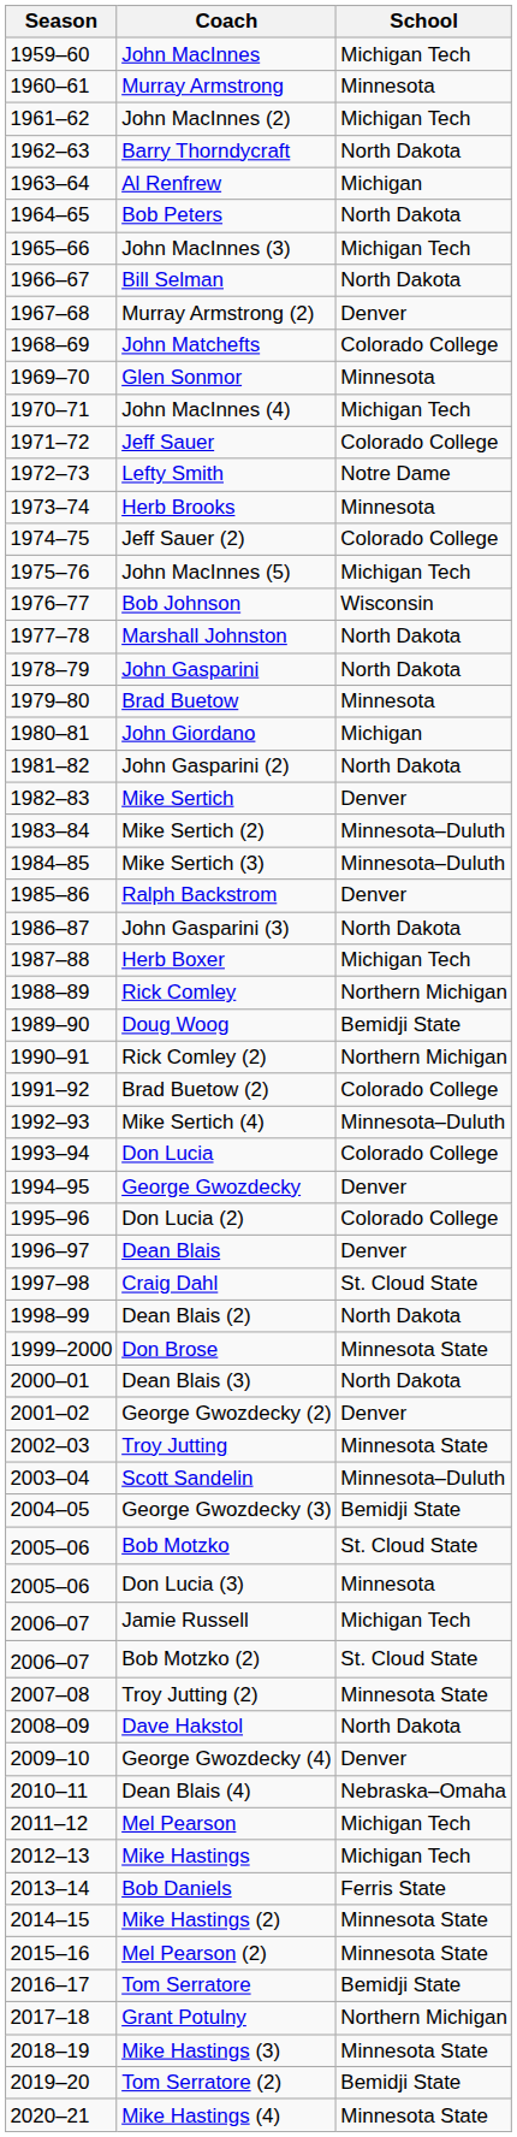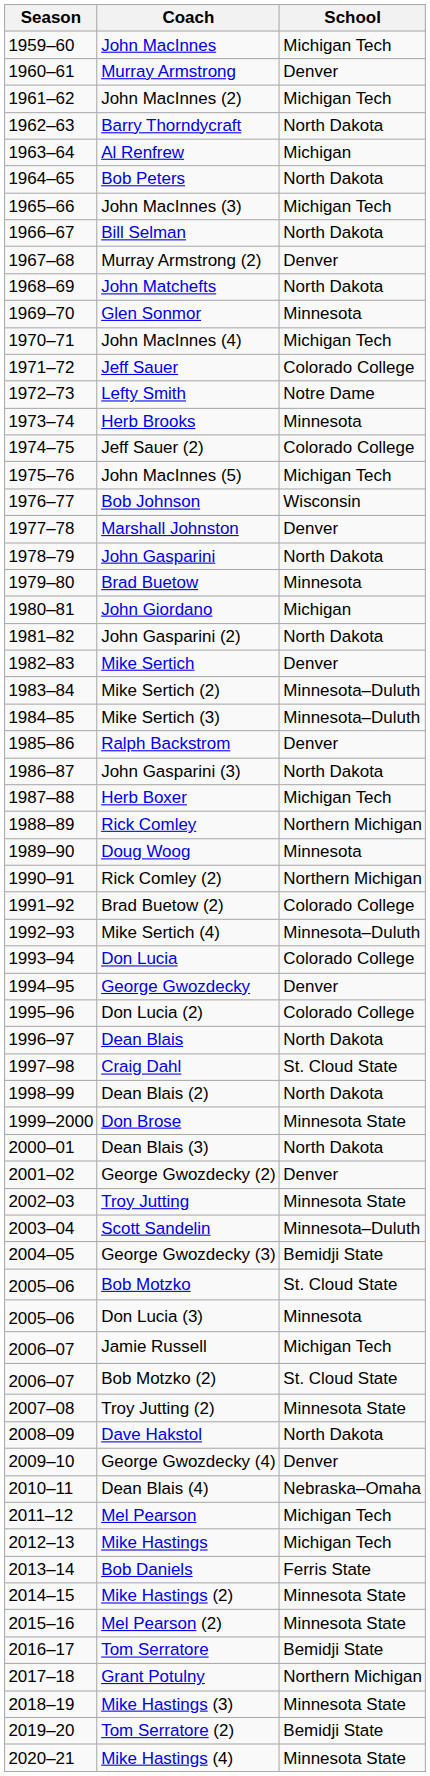 <table class="sortable wikitable">
 <tr>
 <th>Season</th>
 <th>Coach</th>
 <th>School</th>
 </tr>
 <tr>
 <td>1959–60</td>
 <td><a href='#'>John MacInnes</a></td>
 <td>Michigan Tech</td>
 </tr>
 <tr>
 <td>1960–61</td>
 <td><a href='#'>Murray Armstrong</a></td>
-<td>Minnesota</td>
+<td>Denver</td>
 </tr>
 <tr>
 <td>1961–62</td>
 <td>John MacInnes (2)</td>
 <td>Michigan Tech</td>
 </tr>
 <tr>
 <td>1962–63</td>
 <td><a href='#'>Barry Thorndycraft</a></td>
 <td>North Dakota</td>
 </tr>
 <tr>
 <td>1963–64</td>
 <td><a href='#'>Al Renfrew</a></td>
 <td>Michigan</td>
 </tr>
 <tr>
 <td>1964–65</td>
 <td><a href='#'>Bob Peters</a></td>
 <td>North Dakota</td>
 </tr>
 <tr>
 <td>1965–66</td>
 <td>John MacInnes (3)</td>
 <td>Michigan Tech</td>
 </tr>
 <tr>
 <td>1966–67</td>
 <td><a href='#'>Bill Selman</a></td>
 <td>North Dakota</td>
 </tr>
 <tr>
 <td>1967–68</td>
 <td>Murray Armstrong (2)</td>
 <td>Denver</td>
 </tr>
 <tr>
 <td>1968–69</td>
 <td><a href='#'>John Matchefts</a></td>
-<td>Colorado College</td>
+<td>North Dakota</td>
 </tr>
 <tr>
 <td>1969–70</td>
 <td><a href='#'>Glen Sonmor</a></td>
 <td>Minnesota</td>
 </tr>
 <tr>
 <td>1970–71</td>
 <td>John MacInnes (4)</td>
 <td>Michigan Tech</td>
 </tr>
 <tr>
 <td>1971–72</td>
 <td><a href='#'>Jeff Sauer</a></td>
 <td>Colorado College</td>
 </tr>
 <tr>
 <td>1972–73</td>
 <td><a href='#'>Lefty Smith</a></td>
 <td>Notre Dame</td>
 </tr>
 <tr>
 <td>1973–74</td>
 <td><a href='#'>Herb Brooks</a></td>
 <td>Minnesota</td>
 </tr>
 <tr>
 <td>1974–75</td>
 <td>Jeff Sauer (2)</td>
 <td>Colorado College</td>
 </tr>
 <tr>
 <td>1975–76</td>
 <td>John MacInnes (5)</td>
 <td>Michigan Tech</td>
 </tr>
 <tr>
 <td>1976–77</td>
 <td><a href='#'>Bob Johnson</a></td>
 <td>Wisconsin</td>
 </tr>
 <tr>
 <td>1977–78</td>
 <td><a href='#'>Marshall Johnston</a></td>
-<td>North Dakota</td>
+<td>Denver</td>
 </tr>
 <tr>
 <td>1978–79</td>
 <td><a href='#'>John Gasparini</a></td>
 <td>North Dakota</td>
 </tr>
 <tr>
 <td>1979–80</td>
 <td><a href='#'>Brad Buetow</a></td>
 <td>Minnesota</td>
 </tr>
 <tr>
 <td>1980–81</td>
 <td><a href='#'>John Giordano</a></td>
 <td>Michigan</td>
 </tr>
 <tr>
 <td>1981–82</td>
 <td>John Gasparini (2)</td>
 <td>North Dakota</td>
 </tr>
 <tr>
 <td>1982–83</td>
 <td><a href='#'>Mike Sertich</a></td>
 <td>Denver</td>
 </tr>
 <tr>
 <td>1983–84</td>
 <td>Mike Sertich (2)</td>
 <td>Minnesota–Duluth</td>
 </tr>
 <tr>
 <td>1984–85</td>
 <td>Mike Sertich (3)</td>
 <td>Minnesota–Duluth</td>
 </tr>
 <tr>
 <td>1985–86</td>
 <td><a href='#'>Ralph Backstrom</a></td>
 <td>Denver</td>
 </tr>
 <tr>
 <td>1986–87</td>
 <td>John Gasparini (3)</td>
 <td>North Dakota</td>
 </tr>
 <tr>
 <td>1987–88</td>
 <td><a href='#'>Herb Boxer</a></td>
 <td>Michigan Tech</td>
 </tr>
 <tr>
 <td>1988–89</td>
 <td><a href='#'>Rick Comley</a></td>
 <td>Northern Michigan</td>
 </tr>
 <tr>
 <td>1989–90</td>
 <td><a href='#'>Doug Woog</a></td>
-<td>Bemidji State</td>
+<td>Minnesota</td>
 </tr>
 <tr>
 <td>1990–91</td>
 <td>Rick Comley (2)</td>
 <td>Northern Michigan</td>
 </tr>
 <tr>
 <td>1991–92</td>
 <td>Brad Buetow (2)</td>
 <td>Colorado College</td>
 </tr>
 <tr>
 <td>1992–93</td>
 <td>Mike Sertich (4)</td>
 <td>Minnesota–Duluth</td>
 </tr>
 <tr>
 <td>1993–94</td>
 <td><a href='#'>Don Lucia</a></td>
 <td>Colorado College</td>
 </tr>
 <tr>
 <td>1994–95</td>
 <td><a href='#'>George Gwozdecky</a></td>
 <td>Denver</td>
 </tr>
 <tr>
 <td>1995–96</td>
 <td>Don Lucia (2)</td>
 <td>Colorado College</td>
 </tr>
 <tr>
 <td>1996–97</td>
 <td><a href='#'>Dean Blais</a></td>
-<td>Denver</td>
+<td>North Dakota</td>
 </tr>
 <tr>
 <td>1997–98</td>
 <td><a href='#'>Craig Dahl</a></td>
 <td>St. Cloud State</td>
 </tr>
 <tr>
 <td>1998–99</td>
 <td>Dean Blais (2)</td>
 <td>North Dakota</td>
 </tr>
 <tr>
 <td>1999–2000</td>
 <td><a href='#'>Don Brose</a></td>
 <td>Minnesota State</td>
 </tr>
 <tr>
 <td>2000–01</td>
 <td>Dean Blais (3)</td>
 <td>North Dakota</td>
 </tr>
 <tr>
 <td>2001–02</td>
 <td>George Gwozdecky (2)</td>
 <td>Denver</td>
 </tr>
 <tr>
 <td>2002–03</td>
 <td><a href='#'>Troy Jutting</a></td>
 <td>Minnesota State</td>
 </tr>
 <tr>
 <td>2003–04</td>
 <td><a href='#'>Scott Sandelin</a></td>
 <td>Minnesota–Duluth</td>
 </tr>
 <tr>
 <td>2004–05</td>
 <td>George Gwozdecky (3)</td>
 <td>Bemidji State</td>
 </tr>
 <tr>
 <td>2005–06<sup></sup></td>
 <td><a href='#'>Bob Motzko</a></td>
 <td>St. Cloud State</td>
 </tr>
 <tr>
 <td>2005–06<sup></sup></td>
 <td>Don Lucia (3)</td>
 <td>Minnesota</td>
 </tr>
 <tr>
 <td>2006–07<sup></sup></td>
 <td>Jamie Russell</td>
 <td>Michigan Tech</td>
 </tr>
 <tr>
 <td>2006–07<sup></sup></td>
 <td>Bob Motzko (2)</td>
 <td>St. Cloud State</td>
 </tr>
 <tr>
 <td>2007–08</td>
 <td>Troy Jutting (2)</td>
 <td>Minnesota State</td>
 </tr>
 <tr>
 <td>2008–09</td>
 <td><a href='#'>Dave Hakstol</a></td>
 <td>North Dakota</td>
 </tr>
 <tr>
 <td>2009–10</td>
 <td>George Gwozdecky (4)</td>
 <td>Denver</td>
 </tr>
 <tr>
 <td>2010–11</td>
 <td>Dean Blais (4)</td>
 <td>Nebraska–Omaha</td>
 </tr>
 <tr>
 <td>2011–12</td>
 <td><a href='#'>Mel Pearson</a></td>
 <td>Michigan Tech</td>
 </tr>
 <tr>
 <td>2012–13</td>
 <td><a href='#'>Mike Hastings</a></td>
 <td>Michigan Tech</td>
 </tr>
 <tr>
 <td>2013–14</td>
 <td><a href='#'>Bob Daniels</a></td>
 <td>Ferris State</td>
 </tr>
 <tr>
 <td>2014–15</td>
 <td><a href='#'>Mike Hastings</a> (2)</td>
 <td>Minnesota State</td>
 </tr>
 <tr>
 <td>2015–16</td>
 <td><a href='#'>Mel Pearson</a> (2)</td>
 <td>Minnesota State</td>
 </tr>
 <tr>
 <td>2016–17</td>
 <td><a href='#'>Tom Serratore</a></td>
 <td>Bemidji State</td>
 </tr>
 <tr>
 <td>2017–18</td>
 <td><a href='#'>Grant Potulny</a></td>
 <td>Northern Michigan</td>
 </tr>
 <tr>
 <td>2018–19</td>
 <td><a href='#'>Mike Hastings</a> (3)</td>
 <td>Minnesota State</td>
 </tr>
 <tr>
 <td>2019–20</td>
 <td><a href='#'>Tom Serratore</a> (2)</td>
 <td>Bemidji State</td>
 </tr>
 <tr>
 <td>2020–21</td>
 <td><a href='#'>Mike Hastings</a> (4)</td>
 <td>Minnesota State</td>
 </tr>
 </table>
